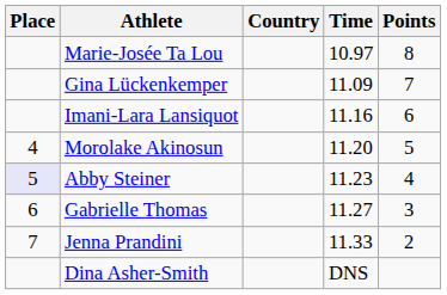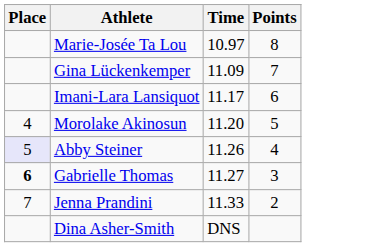 <table class="wikitable">
 <tr>
 <th>Place</th>
 <th>Athlete</th>
-<th>Country</th>
 <th>Time</th>
 <th>Points</th>
 </tr>
 <tr>
 <td align=center></td>
 <td><a href='#'>Marie-Josée Ta Lou</a></td>
-<td></td>
 <td>10.97</td>
 <td align=center>8</td>
 </tr>
 <tr>
 <td align=center></td>
 <td><a href='#'>Gina Lückenkemper</a></td>
-<td></td>
 <td>11.09</td>
 <td align=center>7</td>
 </tr>
 <tr>
 <td align=center></td>
 <td><a href='#'>Imani-Lara Lansiquot</a></td>
-<td></td>
-<td>11.16</td>
+<td>11.17</td>
 <td align=center>6</td>
 </tr>
 <tr>
 <td align=center>4</td>
 <td><a href='#'>Morolake Akinosun</a></td>
-<td></td>
 <td>11.20</td>
 <td align=center>5</td>
 </tr>
 <tr>
 <td align=center style="background: lavender;">5</td>
 <td><a href='#'>Abby Steiner</a></td>
-<td></td>
-<td>11.23</td>
+<td>11.26</td>
 <td align=center>4</td>
 </tr>
 <tr>
-<td align=center>6</td>
+<td align=center><strong>6</strong></td>
 <td><a href='#'>Gabrielle Thomas</a></td>
-<td></td>
 <td>11.27</td>
 <td align=center>3</td>
 </tr>
 <tr>
 <td align=center>7</td>
 <td><a href='#'>Jenna Prandini</a></td>
-<td></td>
 <td>11.33</td>
 <td align=center>2</td>
 </tr>
 <tr>
 <td align=center></td>
 <td><a href='#'>Dina Asher-Smith</a></td>
-<td></td>
 <td>DNS</td>
 <td align=center></td>
 </tr>
 </table>
